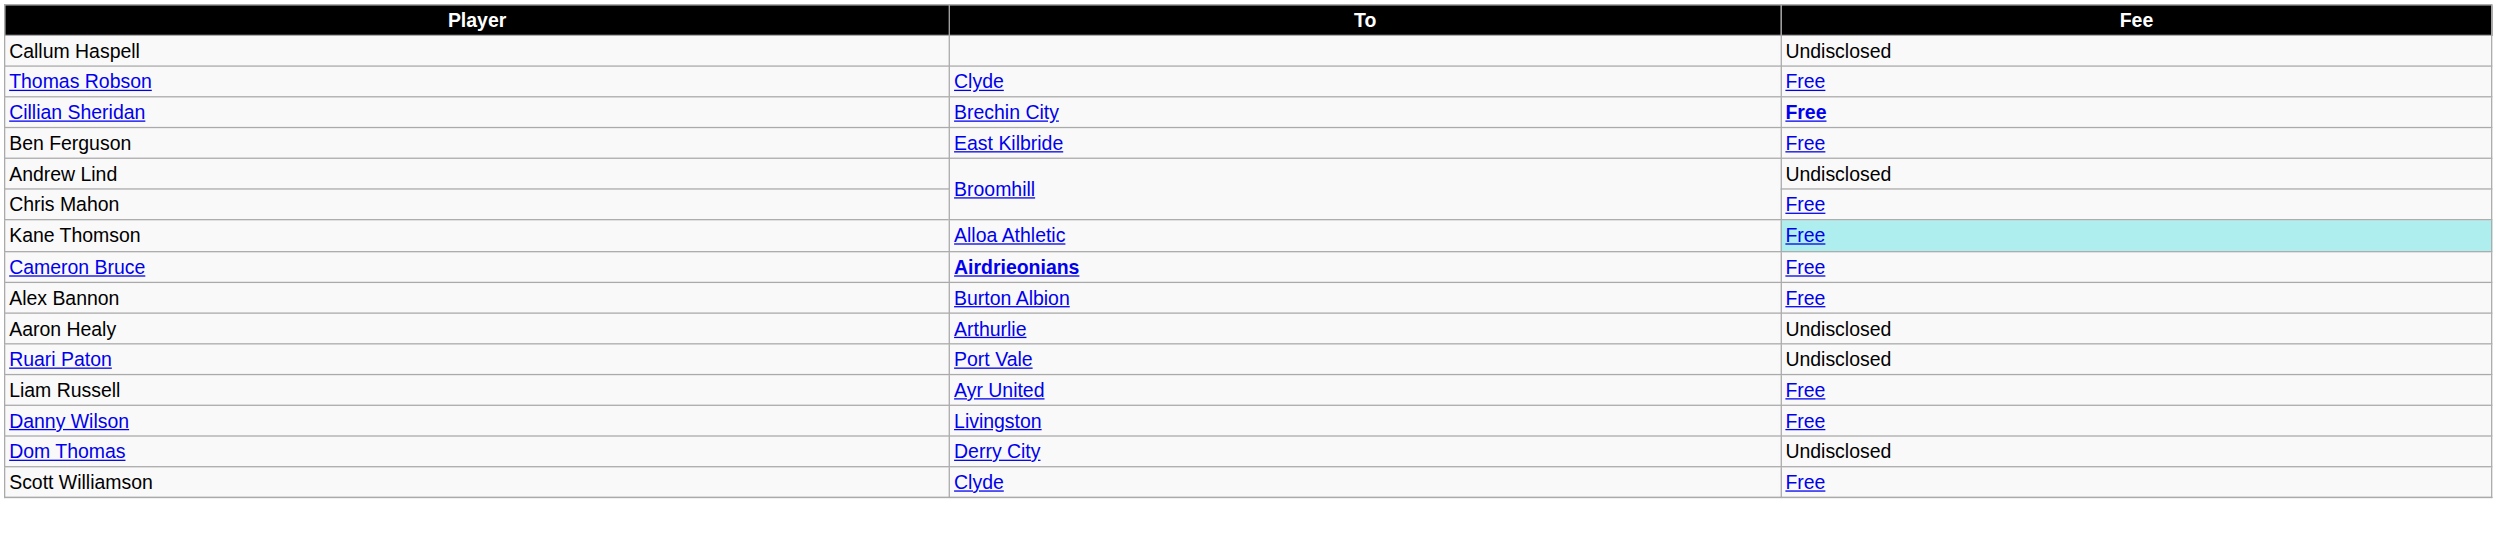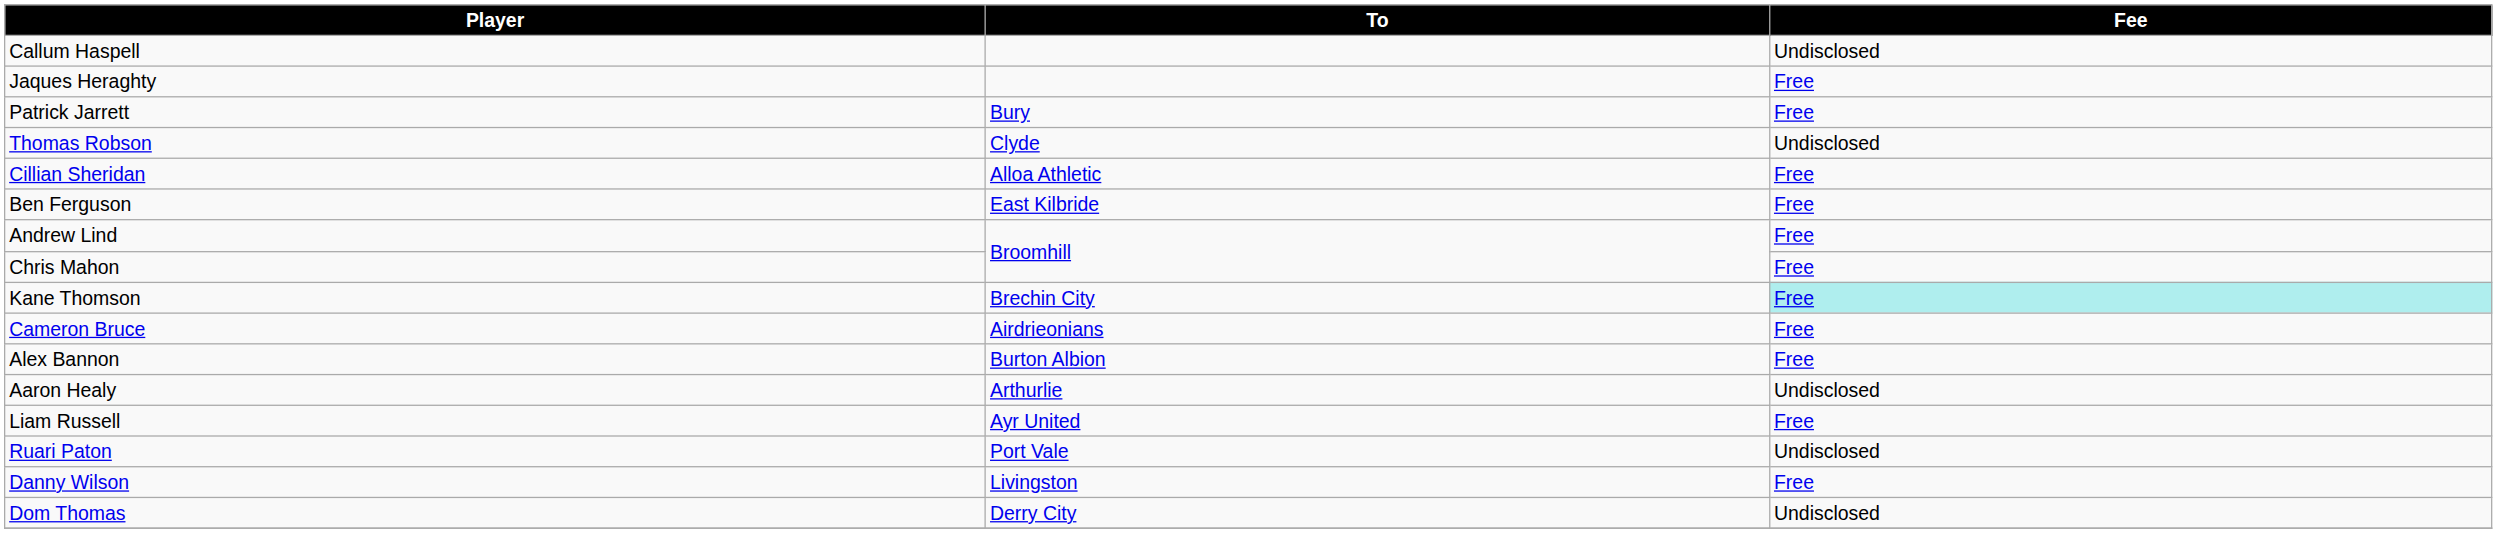 <table class="wikitable" style="text-align:left; font-size:95%;width:98%;">
 <tr>
 <th style="background:black; color:white;">Player</th>
 <th style="background:black; color:white;">To</th>
 <th style="background:black; color:white;">Fee</th>
 </tr>
 <tr>
 <td> Callum Haspell</td>
 <td></td>
 <td>Undisclosed</td>
 </tr>
 <tr>
-<td> <a href='#'>Thomas Robson</a></td>
-<td> <a href='#'>Clyde</a></td>
+<td> Jaques Heraghty</td>
+<td></td>
 <td><a href='#'>Free</a></td>
 </tr>
 <tr>
+<td> Patrick Jarrett</td>
+<td> <a href='#'>Bury</a></td>
+<td><a href='#'>Free</a></td>
+</tr>
+<tr>
+<td> <a href='#'>Thomas Robson</a></td>
+<td> <a href='#'>Clyde</a></td>
+<td>Undisclosed</td>
+</tr>
+<tr>
 <td> <a href='#'>Cillian Sheridan</a></td>
-<td> <a href='#'>Brechin City</a></td>
-<td><strong><a href='#'>Free</a></strong></td>
+<td> <a href='#'>Alloa Athletic</a></td>
+<td><a href='#'>Free</a></td>
 </tr>
 <tr>
 <td> Ben Ferguson</td>
 <td> <a href='#'>East Kilbride</a></td>
 <td><a href='#'>Free</a></td>
 </tr>
 <tr>
 <td> Andrew Lind</td>
 <td rowspan=2> <a href='#'>Broomhill</a></td>
-<td>Undisclosed</td>
+<td><a href='#'>Free</a></td>
 </tr>
 <tr>
 <td> Chris Mahon</td>
 <td><a href='#'>Free</a></td>
 </tr>
 <tr>
 <td> Kane Thomson</td>
-<td> <a href='#'>Alloa Athletic</a></td>
+<td> <a href='#'>Brechin City</a></td>
 <td style="background: paleturquoise;"><a href='#'>Free</a></td>
 </tr>
 <tr>
 <td> <a href='#'>Cameron Bruce</a></td>
-<td><strong> <a href='#'>Airdrieonians</a></strong></td>
+<td> <a href='#'>Airdrieonians</a></td>
 <td><a href='#'>Free</a></td>
 </tr>
 <tr>
 <td> Alex Bannon</td>
 <td> <a href='#'>Burton Albion</a></td>
 <td><a href='#'>Free</a></td>
 </tr>
 <tr>
 <td> Aaron Healy</td>
 <td> <a href='#'>Arthurlie</a></td>
 <td>Undisclosed</td>
 </tr>
 <tr>
+<td> Liam Russell</td>
+<td> <a href='#'>Ayr United</a></td>
+<td><a href='#'>Free</a></td>
+</tr>
+<tr>
 <td> <a href='#'>Ruari Paton</a></td>
 <td> <a href='#'>Port Vale</a></td>
 <td>Undisclosed</td>
-</tr>
-<tr>
-<td> Liam Russell</td>
-<td> <a href='#'>Ayr United</a></td>
-<td><a href='#'>Free</a></td>
 </tr>
 <tr>
 <td> <a href='#'>Danny Wilson</a></td>
 <td> <a href='#'>Livingston</a></td>
 <td><a href='#'>Free</a></td>
 </tr>
 <tr>
 <td> <a href='#'>Dom Thomas</a></td>
 <td> <a href='#'>Derry City</a></td>
 <td>Undisclosed</td>
 </tr>
 <tr>
-<td> Scott Williamson</td>
-<td> <a href='#'>Clyde</a></td>
-<td><a href='#'>Free</a></td>
-</tr>
-<tr>
 </tr>
 </table>
